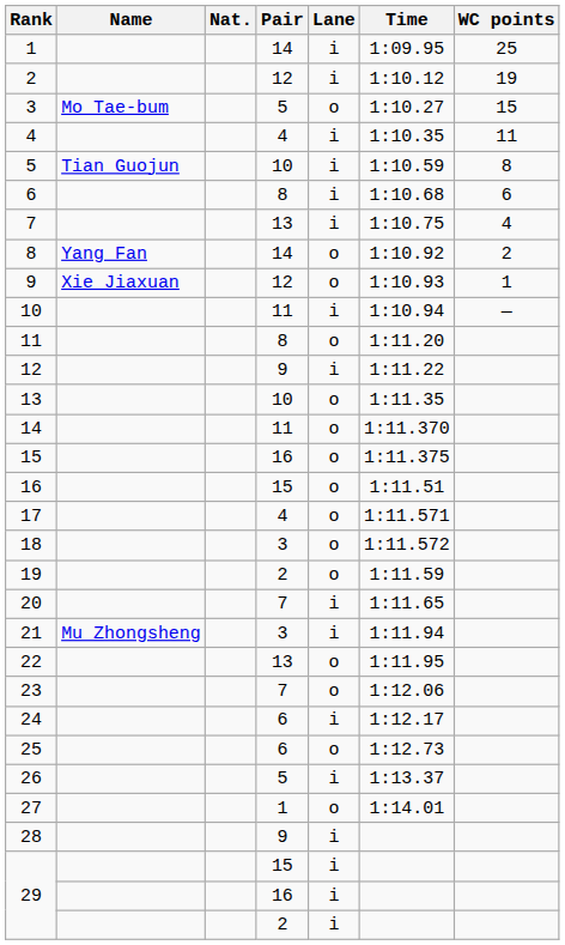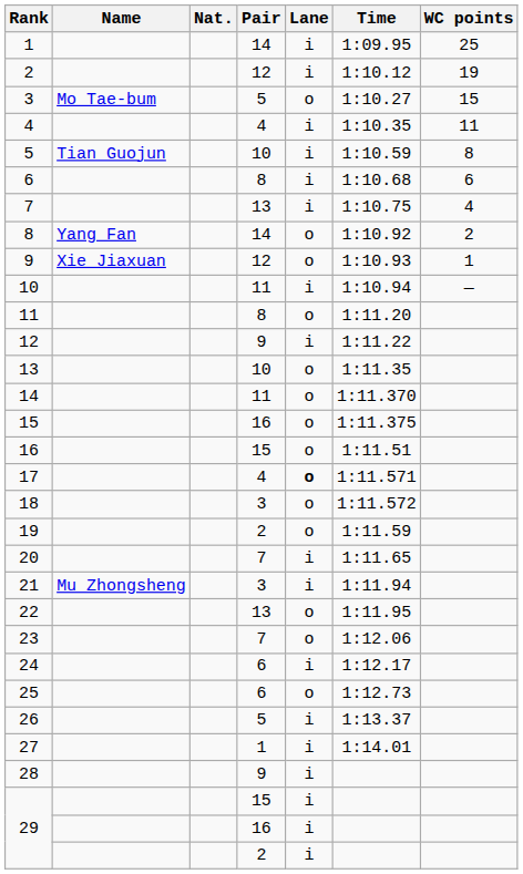 <table class="wikitable sortable" style="text-align:center">
 <tr>
 <th>Rank</th>
 <th>Name</th>
 <th>Nat.</th>
 <th>Pair</th>
 <th>Lane</th>
 <th>Time</th>
 <th>WC points</th>
 </tr>
 <tr>
 <td>1</td>
 <td align=left></td>
 <td></td>
 <td>14</td>
 <td>i</td>
 <td>1:09.95</td>
 <td>25</td>
 </tr>
 <tr>
 <td>2</td>
 <td align=left></td>
 <td></td>
 <td>12</td>
 <td>i</td>
 <td>1:10.12</td>
 <td>19</td>
 </tr>
 <tr>
 <td>3</td>
 <td align=left><a href='#'>Mo Tae-bum</a></td>
 <td></td>
 <td>5</td>
 <td>o</td>
 <td>1:10.27</td>
 <td>15</td>
 </tr>
 <tr>
 <td>4</td>
 <td align=left></td>
 <td></td>
 <td>4</td>
 <td>i</td>
 <td>1:10.35</td>
 <td>11</td>
 </tr>
 <tr>
 <td>5</td>
 <td align=left><a href='#'>Tian Guojun</a></td>
 <td></td>
 <td>10</td>
 <td>i</td>
 <td>1:10.59</td>
 <td>8</td>
 </tr>
 <tr>
 <td>6</td>
 <td align=left></td>
 <td></td>
 <td>8</td>
 <td>i</td>
 <td>1:10.68</td>
 <td>6</td>
 </tr>
 <tr>
 <td>7</td>
 <td align=left></td>
 <td></td>
 <td>13</td>
 <td>i</td>
 <td>1:10.75</td>
 <td>4</td>
 </tr>
 <tr>
 <td>8</td>
 <td align=left><a href='#'>Yang Fan</a></td>
 <td></td>
 <td>14</td>
 <td>o</td>
 <td>1:10.92</td>
 <td>2</td>
 </tr>
 <tr>
 <td>9</td>
 <td align=left><a href='#'>Xie Jiaxuan</a></td>
 <td></td>
 <td>12</td>
 <td>o</td>
 <td>1:10.93</td>
 <td>1</td>
 </tr>
 <tr>
 <td>10</td>
 <td align=left></td>
 <td></td>
 <td>11</td>
 <td>i</td>
 <td>1:10.94</td>
 <td>—</td>
 </tr>
 <tr>
 <td>11</td>
 <td align=left></td>
 <td></td>
 <td>8</td>
 <td>o</td>
 <td>1:11.20</td>
 <td></td>
 </tr>
 <tr>
 <td>12</td>
 <td align=left></td>
 <td></td>
 <td>9</td>
 <td>i</td>
 <td>1:11.22</td>
 <td></td>
 </tr>
 <tr>
 <td>13</td>
 <td align=left></td>
 <td></td>
 <td>10</td>
 <td>o</td>
 <td>1:11.35</td>
 <td></td>
 </tr>
 <tr>
 <td>14</td>
 <td align=left></td>
 <td></td>
 <td>11</td>
 <td>o</td>
 <td>1:11.370</td>
 <td></td>
 </tr>
 <tr>
 <td>15</td>
 <td align=left></td>
 <td></td>
 <td>16</td>
 <td>o</td>
 <td>1:11.375</td>
 <td></td>
 </tr>
 <tr>
 <td>16</td>
 <td align=left></td>
 <td></td>
 <td>15</td>
 <td>o</td>
 <td>1:11.51</td>
 <td></td>
 </tr>
 <tr>
 <td>17</td>
 <td align=left></td>
 <td></td>
 <td>4</td>
-<td>o</td>
+<td><strong>o</strong></td>
 <td>1:11.571</td>
 <td></td>
 </tr>
 <tr>
 <td>18</td>
 <td align=left></td>
 <td></td>
 <td>3</td>
 <td>o</td>
 <td>1:11.572</td>
 <td></td>
 </tr>
 <tr>
 <td>19</td>
 <td align=left></td>
 <td></td>
 <td>2</td>
 <td>o</td>
 <td>1:11.59</td>
 <td></td>
 </tr>
 <tr>
 <td>20</td>
 <td align=left></td>
 <td></td>
 <td>7</td>
 <td>i</td>
 <td>1:11.65</td>
 <td></td>
 </tr>
 <tr>
 <td>21</td>
 <td align=left><a href='#'>Mu Zhongsheng</a></td>
 <td></td>
 <td>3</td>
 <td>i</td>
 <td>1:11.94</td>
 <td></td>
 </tr>
 <tr>
 <td>22</td>
 <td align=left></td>
 <td></td>
 <td>13</td>
 <td>o</td>
 <td>1:11.95</td>
 <td></td>
 </tr>
 <tr>
 <td>23</td>
 <td align=left></td>
 <td></td>
 <td>7</td>
 <td>o</td>
 <td>1:12.06</td>
 <td></td>
 </tr>
 <tr>
 <td>24</td>
 <td align=left></td>
 <td></td>
 <td>6</td>
 <td>i</td>
 <td>1:12.17</td>
 <td></td>
 </tr>
 <tr>
 <td>25</td>
 <td align=left></td>
 <td></td>
 <td>6</td>
 <td>o</td>
 <td>1:12.73</td>
 <td></td>
 </tr>
 <tr>
 <td>26</td>
 <td align=left></td>
 <td></td>
 <td>5</td>
 <td>i</td>
 <td>1:13.37</td>
 <td></td>
 </tr>
 <tr>
 <td>27</td>
 <td align=left></td>
 <td></td>
 <td>1</td>
-<td>o</td>
+<td>i</td>
 <td>1:14.01</td>
 <td></td>
 </tr>
 <tr>
 <td>28</td>
 <td align=left></td>
 <td></td>
 <td>9</td>
 <td>i</td>
 <td></td>
 <td></td>
 </tr>
 <tr>
 <td rowspan=3>29</td>
 <td align=left></td>
 <td></td>
 <td>15</td>
 <td>i</td>
 <td></td>
 <td></td>
 </tr>
 <tr>
 <td align=left></td>
 <td></td>
 <td>16</td>
 <td>i</td>
 <td></td>
 <td></td>
 </tr>
 <tr>
 <td align=left></td>
 <td></td>
 <td>2</td>
 <td>i</td>
 <td></td>
 <td></td>
 </tr>
 </table>
